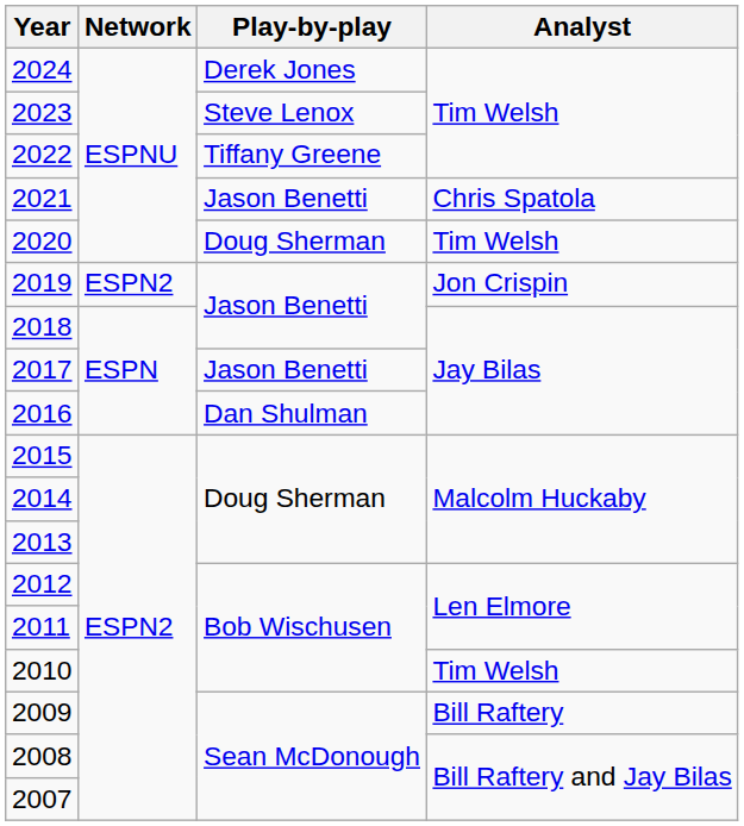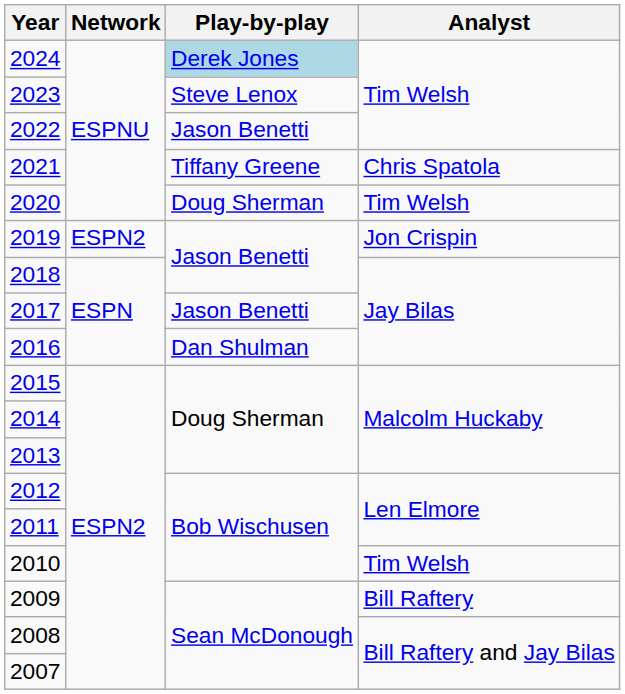 <table class="wikitable">
 <tr>
 <th>Year</th>
 <th>Network</th>
 <th>Play-by-play</th>
 <th>Analyst</th>
 </tr>
 <tr>
 <td><a href='#'>2024</a></td>
 <td rowspan=5><a href='#'>ESPNU</a></td>
-<td><a href='#'>Derek Jones</a></td>
+<td style="background: lightblue;"><a href='#'>Derek Jones</a></td>
 <td rowspan=3><a href='#'>Tim Welsh</a></td>
 </tr>
 <tr>
 <td><a href='#'>2023</a></td>
 <td><a href='#'>Steve Lenox</a></td>
 </tr>
 <tr>
 <td><a href='#'>2022</a></td>
-<td><a href='#'>Tiffany Greene</a></td>
+<td><a href='#'>Jason Benetti</a></td>
 </tr>
 <tr>
 <td><a href='#'>2021</a></td>
-<td><a href='#'>Jason Benetti</a></td>
+<td><a href='#'>Tiffany Greene</a></td>
 <td><a href='#'>Chris Spatola</a></td>
 </tr>
 <tr>
 <td><a href='#'>2020</a></td>
 <td><a href='#'>Doug Sherman</a></td>
 <td><a href='#'>Tim Welsh</a></td>
 </tr>
 <tr>
 <td><a href='#'>2019</a></td>
 <td><a href='#'>ESPN2</a></td>
 <td rowspan=2><a href='#'>Jason Benetti</a></td>
 <td><a href='#'>Jon Crispin</a></td>
 </tr>
 <tr>
 <td><a href='#'>2018</a></td>
 <td rowspan=3><a href='#'>ESPN</a></td>
 <td rowspan=3><a href='#'>Jay Bilas</a></td>
 </tr>
 <tr>
 <td><a href='#'>2017</a></td>
 <td><a href='#'>Jason Benetti</a></td>
 </tr>
 <tr>
 <td><a href='#'>2016</a></td>
 <td><a href='#'>Dan Shulman</a></td>
 </tr>
 <tr>
 <td><a href='#'>2015</a></td>
 <td rowspan=9><a href='#'>ESPN2</a></td>
 <td rowspan=3>Doug Sherman</td>
 <td rowspan=3><a href='#'>Malcolm Huckaby</a></td>
 </tr>
 <tr>
 <td><a href='#'>2014</a></td>
 </tr>
 <tr>
 <td><a href='#'>2013</a></td>
 </tr>
 <tr>
 <td><a href='#'>2012</a></td>
 <td rowspan=3><a href='#'>Bob Wischusen</a></td>
 <td rowspan=2><a href='#'>Len Elmore</a></td>
 </tr>
 <tr>
 <td><a href='#'>2011</a></td>
 </tr>
 <tr>
 <td>2010</td>
 <td><a href='#'>Tim Welsh</a></td>
 </tr>
 <tr>
 <td>2009</td>
 <td rowspan=3><a href='#'>Sean McDonough</a></td>
 <td><a href='#'>Bill Raftery</a></td>
 </tr>
 <tr>
 <td>2008</td>
 <td rowspan=2><a href='#'>Bill Raftery</a> and <a href='#'>Jay Bilas</a></td>
 </tr>
 <tr>
 <td>2007</td>
 </tr>
 </table>
